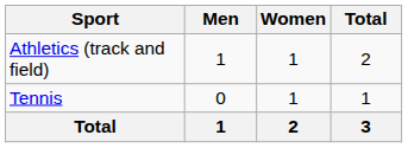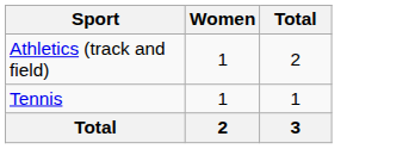 <table class="wikitable sortable" style="text-align:center;">
 <tr>
 <th width=150>Sport</th>
-<th width=55>Men</th>
 <th width=55>Women</th>
 <th width=55>Total</th>
 </tr>
 <tr>
 <td align=left><a href='#'>Athletics</a> (track and field)</td>
 <td>1</td>
-<td>1</td>
 <td>2</td>
 </tr>
 <tr>
 <td align=left><a href='#'>Tennis</a></td>
-<td>0</td>
 <td>1</td>
 <td>1</td>
 </tr>
 <tr>
 <th>Total</th>
-<th>1</th>
 <th>2</th>
 <th>3</th>
 </tr>
 </table>
